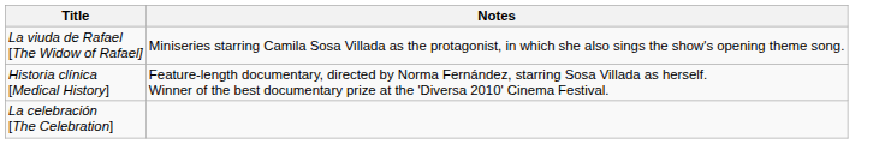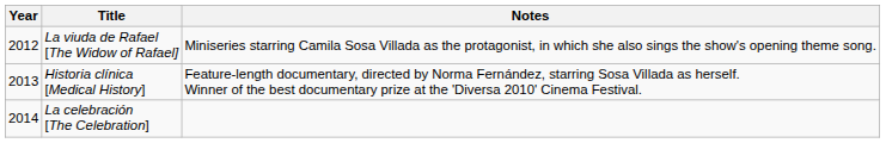 <table class="wikitable">
 <tr>
+<th>Year</th>
 <th>Title</th>
 <th>Notes</th>
 </tr>
 <tr>
+<td>2012</td>
 <td><em>La viuda de Rafael</em><br>[<em>The Widow of Rafael]</em></td>
 <td>Miniseries starring Camila Sosa Villada as the protagonist, in which she also sings the show's opening theme song.</td>
 </tr>
 <tr>
+<td>2013</td>
 <td><em>Historia clínica</em><br>[<em>Medical History</em>]</td>
 <td>Feature-length documentary, directed by Norma Fernández, starring Sosa Villada as herself.<br>Winner of the best documentary prize at the 'Diversa 2010' Cinema Festival.</td>
 </tr>
 <tr>
+<td>2014</td>
 <td><em>La celebración</em><br>[<em>The Celebration</em>]</td>
 <td></td>
 </tr>
 </table>
